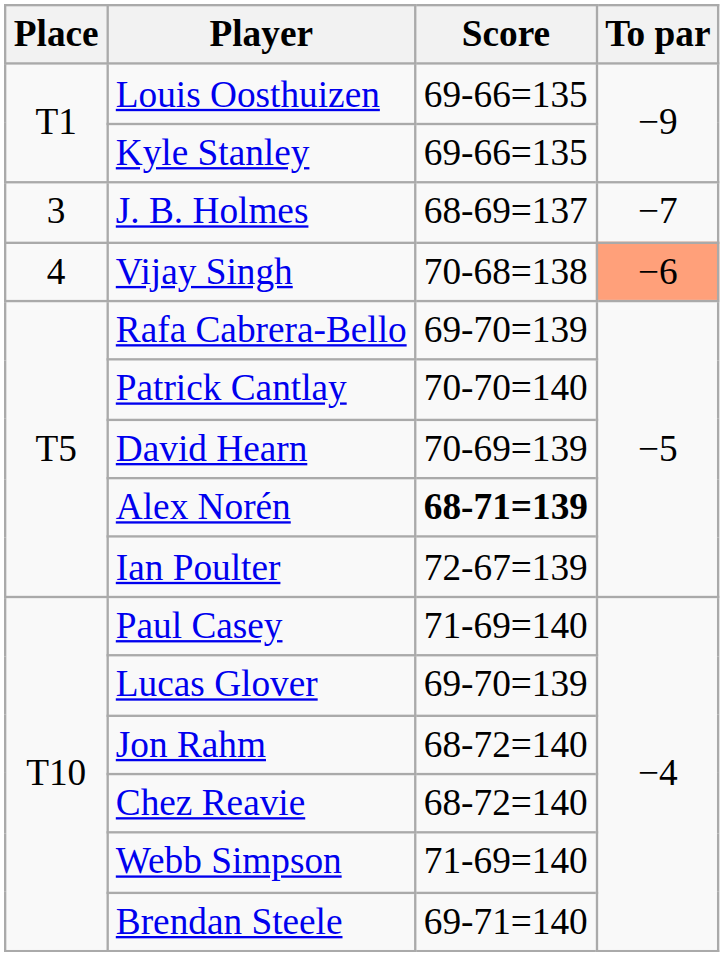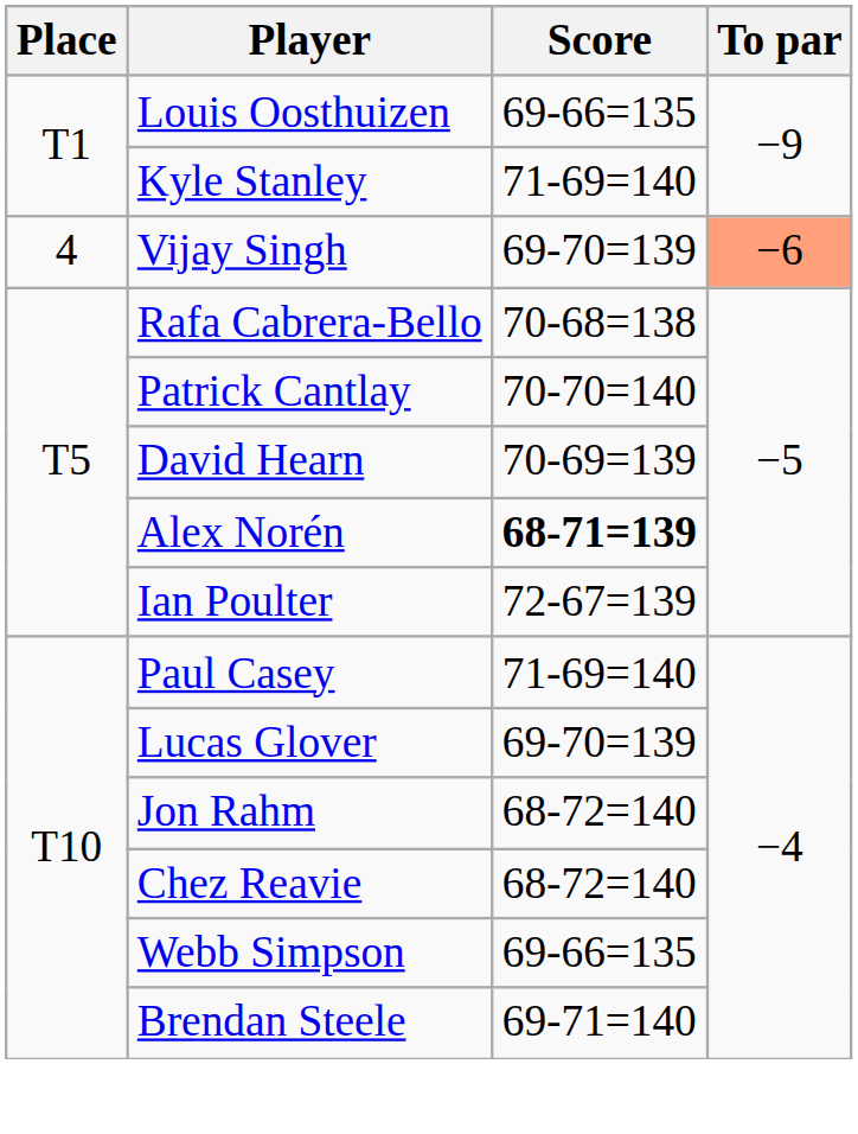 <table class="wikitable">
 <tr>
 <th>Place</th>
 <th>Player</th>
 <th>Score</th>
 <th>To par</th>
 </tr>
 <tr>
 <td rowspan=2 align=center>T1</td>
 <td> <a href='#'>Louis Oosthuizen</a></td>
 <td>69-66=135</td>
 <td rowspan=2 align=center>−9</td>
 </tr>
 <tr>
 <td> <a href='#'>Kyle Stanley</a></td>
-<td>69-66=135</td>
-</tr>
-<tr>
-<td align=center>3</td>
-<td> <a href='#'>J. B. Holmes</a></td>
-<td>68-69=137</td>
-<td align=center>−7</td>
+<td>71-69=140</td>
 </tr>
 <tr>
 <td align=center>4</td>
 <td> <a href='#'>Vijay Singh</a></td>
-<td>70-68=138</td>
+<td>69-70=139</td>
 <td align=center style="background: lightsalmon;">−6</td>
 </tr>
 <tr>
 <td rowspan=5 align=center>T5</td>
 <td> <a href='#'>Rafa Cabrera-Bello</a></td>
-<td>69-70=139</td>
+<td>70-68=138</td>
 <td rowspan=5 align=center>−5</td>
 </tr>
 <tr>
 <td> <a href='#'>Patrick Cantlay</a></td>
 <td>70-70=140</td>
 </tr>
 <tr>
 <td> <a href='#'>David Hearn</a></td>
 <td>70-69=139</td>
 </tr>
 <tr>
 <td> <a href='#'>Alex Norén</a></td>
 <td><strong>68-71=139</strong></td>
 </tr>
 <tr>
 <td> <a href='#'>Ian Poulter</a></td>
 <td>72-67=139</td>
 </tr>
 <tr>
 <td rowspan=6 align=center>T10</td>
 <td> <a href='#'>Paul Casey</a></td>
 <td>71-69=140</td>
 <td rowspan=6 align=center>−4</td>
 </tr>
 <tr>
 <td> <a href='#'>Lucas Glover</a></td>
 <td>69-70=139</td>
 </tr>
 <tr>
 <td> <a href='#'>Jon Rahm</a></td>
 <td>68-72=140</td>
 </tr>
 <tr>
 <td> <a href='#'>Chez Reavie</a></td>
 <td>68-72=140</td>
 </tr>
 <tr>
 <td> <a href='#'>Webb Simpson</a></td>
-<td>71-69=140</td>
+<td>69-66=135</td>
 </tr>
 <tr>
 <td> <a href='#'>Brendan Steele</a></td>
 <td>69-71=140</td>
 </tr>
 </table>
